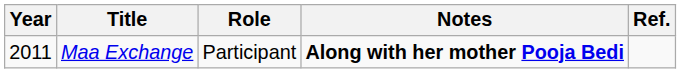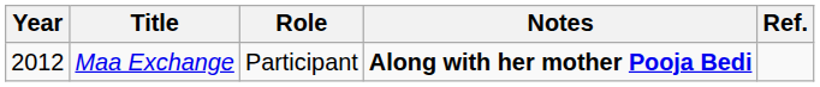 <table class="wikitable sortable">
 <tr>
 <th>Year</th>
 <th>Title</th>
 <th>Role</th>
 <th class="unsortable">Notes</th>
 <th class="unsortable">Ref.</th>
 </tr>
 <tr>
-<td>2011</td>
+<td>2012</td>
 <td><em><a href='#'>Maa Exchange</a></em></td>
 <td>Participant</td>
 <td><strong>Along with her mother <a href='#'>Pooja Bedi</a></strong></td>
 <td></td>
 </tr>
 </table>
